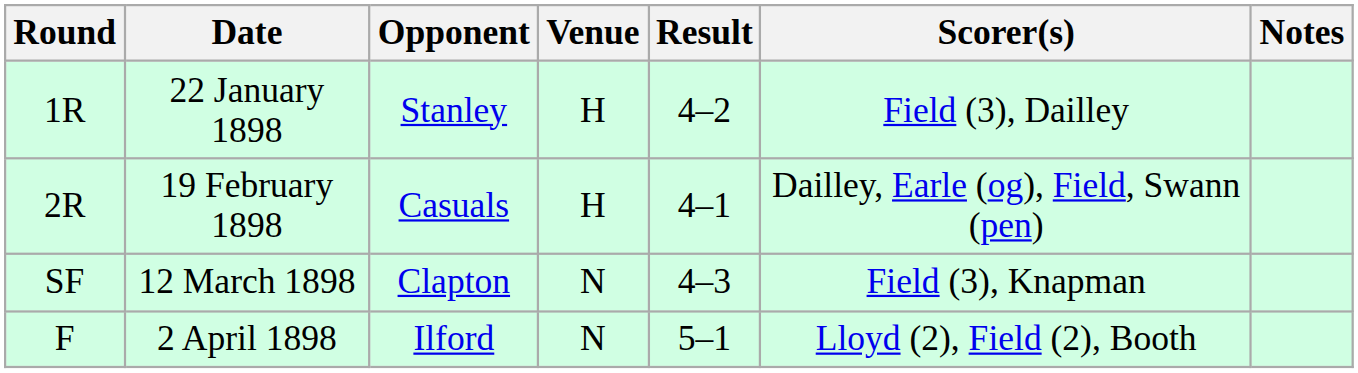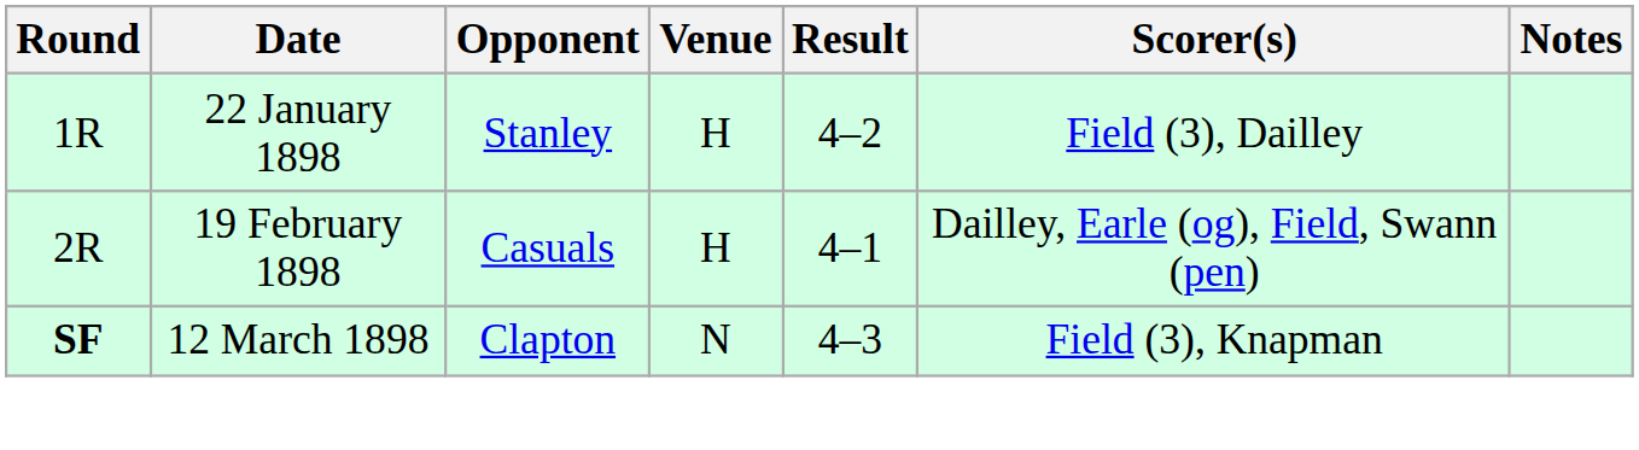 <table class="wikitable sortable" style="text-align:center;">
 <tr>
 <th>Round</th>
 <th>Date</th>
 <th>Opponent</th>
 <th>Venue</th>
 <th>Result</th>
 <th>Scorer(s)</th>
 <th>Notes</th>
 </tr>
 <tr style="background:#d0ffe3;">
 <td>1R</td>
 <td>22 January 1898</td>
 <td><a href='#'>Stanley</a></td>
 <td>H</td>
 <td>4–2</td>
 <td><a href='#'>Field</a> (3), Dailley</td>
 <td></td>
 </tr>
 <tr style="background:#d0ffe3;">
 <td>2R</td>
 <td>19 February 1898</td>
 <td><a href='#'>Casuals</a></td>
 <td>H</td>
 <td>4–1</td>
 <td>Dailley, <a href='#'>Earle</a> (<a href='#'>og</a>), <a href='#'>Field</a>, Swann (<a href='#'>pen</a>)</td>
 <td></td>
 </tr>
 <tr style="background:#d0ffe3;">
-<td>SF</td>
+<td><strong>SF</strong></td>
 <td>12 March 1898</td>
 <td><a href='#'>Clapton</a></td>
 <td>N</td>
 <td>4–3</td>
 <td><a href='#'>Field</a> (3), Knapman</td>
 <td></td>
 </tr>
-<tr style="background:#d0ffe3;">
-<td>F</td>
-<td>2 April 1898</td>
-<td><a href='#'>Ilford</a></td>
-<td>N</td>
-<td>5–1</td>
-<td><a href='#'>Lloyd</a> (2), <a href='#'>Field</a> (2), Booth</td>
-<td></td>
-</tr>
 </table>
